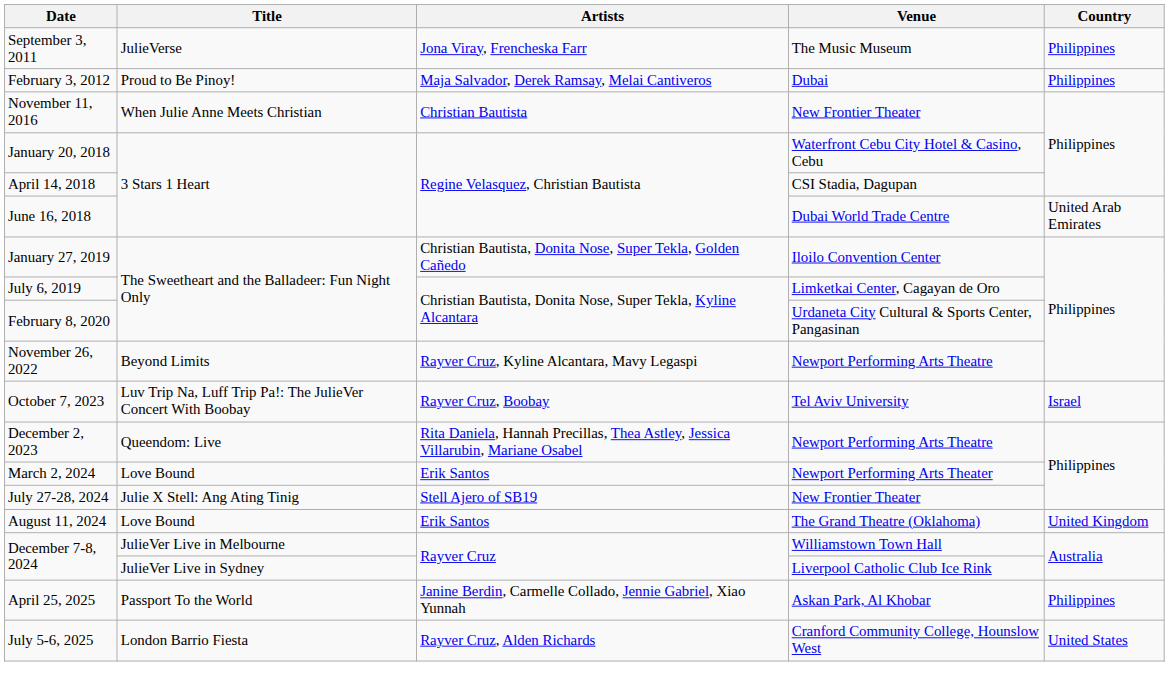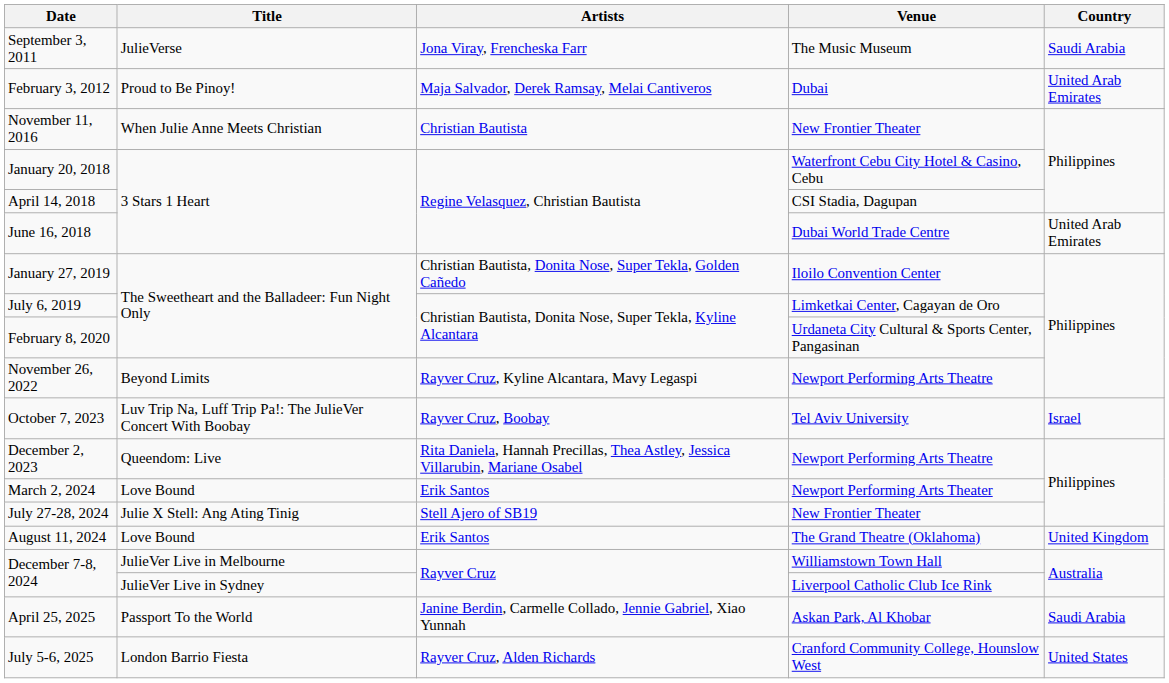 <table class="wikitable">
 <tr>
 <th>Date</th>
 <th>Title</th>
 <th>Artists</th>
 <th>Venue</th>
 <th>Country</th>
 </tr>
 <tr>
 <td>September 3, 2011</td>
 <td>JulieVerse</td>
 <td><a href='#'>Jona Viray</a>, <a href='#'>Frencheska Farr</a></td>
 <td>The Music Museum</td>
-<td><a href='#'>Philippines</a></td>
+<td><a href='#'>Saudi Arabia</a></td>
 </tr>
 <tr>
 <td>February 3, 2012</td>
 <td>Proud to Be Pinoy!</td>
 <td><a href='#'>Maja Salvador</a>, <a href='#'>Derek Ramsay</a>, <a href='#'>Melai Cantiveros</a></td>
 <td><a href='#'>Dubai</a></td>
-<td><a href='#'>Philippines</a></td>
+<td><a href='#'>United Arab Emirates</a></td>
 </tr>
 <tr>
 <td>November 11, 2016</td>
 <td>When Julie Anne Meets Christian</td>
 <td><a href='#'>Christian Bautista</a></td>
 <td><a href='#'>New Frontier Theater</a></td>
 <td rowspan="3">Philippines</td>
 </tr>
 <tr>
 <td>January 20, 2018</td>
 <td rowspan="3">3 Stars 1 Heart</td>
 <td rowspan="3"><a href='#'>Regine Velasquez</a>, Christian Bautista</td>
 <td><a href='#'>Waterfront Cebu City Hotel & Casino</a>, Cebu</td>
 </tr>
 <tr>
 <td>April 14, 2018</td>
 <td>CSI Stadia, Dagupan</td>
 </tr>
 <tr>
 <td>June 16, 2018</td>
 <td><a href='#'>Dubai World Trade Centre</a></td>
 <td>United Arab Emirates</td>
 </tr>
 <tr>
 <td>January 27, 2019</td>
 <td rowspan="3">The Sweetheart and the Balladeer: Fun Night Only</td>
 <td>Christian Bautista, <a href='#'>Donita Nose</a>, <a href='#'>Super Tekla</a>, <a href='#'>Golden Cañedo</a></td>
 <td><a href='#'>Iloilo Convention Center</a></td>
 <td rowspan="4">Philippines</td>
 </tr>
 <tr>
 <td>July 6, 2019</td>
 <td rowspan="2">Christian Bautista, Donita Nose, Super Tekla, <a href='#'>Kyline Alcantara</a></td>
 <td><a href='#'>Limketkai Center</a>, Cagayan de Oro</td>
 </tr>
 <tr>
 <td>February 8, 2020</td>
 <td><a href='#'>Urdaneta City</a> Cultural & Sports Center, Pangasinan</td>
 </tr>
 <tr>
 <td>November 26, 2022</td>
 <td>Beyond Limits</td>
 <td><a href='#'>Rayver Cruz</a>, Kyline Alcantara, Mavy Legaspi</td>
 <td><a href='#'>Newport Performing Arts Theatre</a></td>
 </tr>
 <tr>
 <td>October 7, 2023</td>
 <td>Luv Trip Na, Luff Trip Pa!: The JulieVer Concert With Boobay</td>
 <td><a href='#'>Rayver Cruz</a>, <a href='#'>Boobay</a></td>
 <td><a href='#'>Tel Aviv University</a></td>
 <td><a href='#'>Israel</a></td>
 </tr>
 <tr>
 <td>December 2, 2023</td>
 <td>Queendom: Live</td>
 <td><a href='#'>Rita Daniela</a>, Hannah Precillas, <a href='#'>Thea Astley</a>, <a href='#'>Jessica Villarubin</a>, <a href='#'>Mariane Osabel</a></td>
 <td><a href='#'>Newport Performing Arts Theatre</a></td>
 <td rowspan="3">Philippines</td>
 </tr>
 <tr>
 <td>March 2, 2024</td>
 <td>Love Bound</td>
 <td><a href='#'>Erik Santos</a></td>
 <td><a href='#'>Newport Performing Arts Theater</a></td>
 </tr>
 <tr>
 <td>July 27-28, 2024</td>
 <td>Julie X Stell: Ang Ating Tinig</td>
 <td><a href='#'>Stell Ajero of SB19</a></td>
 <td><a href='#'>New Frontier Theater</a></td>
 </tr>
 <tr>
 <td>August 11, 2024</td>
 <td>Love Bound</td>
 <td><a href='#'>Erik Santos</a></td>
 <td><a href='#'>The Grand Theatre (Oklahoma)</a></td>
 <td><a href='#'>United Kingdom</a></td>
 </tr>
 <tr>
 <td rowspan="2">December 7-8, 2024</td>
 <td>JulieVer Live in Melbourne</td>
 <td rowspan="2"><a href='#'>Rayver Cruz</a></td>
 <td><a href='#'>Williamstown Town Hall</a></td>
 <td rowspan="2"><a href='#'>Australia</a></td>
 </tr>
 <tr>
 <td>JulieVer Live in Sydney</td>
 <td><a href='#'>Liverpool Catholic Club Ice Rink</a></td>
 </tr>
 <tr>
 <td>April 25, 2025</td>
 <td>Passport To the World</td>
 <td><a href='#'>Janine Berdin</a>, Carmelle Collado, <a href='#'>Jennie Gabriel</a>, Xiao Yunnah</td>
 <td><a href='#'>Askan Park, Al Khobar</a></td>
-<td><a href='#'>Philippines</a></td>
+<td><a href='#'>Saudi Arabia</a></td>
 </tr>
 <tr>
 <td>July 5-6, 2025</td>
 <td>London Barrio Fiesta</td>
 <td><a href='#'>Rayver Cruz</a>, <a href='#'>Alden Richards</a></td>
 <td><a href='#'>Cranford Community College, Hounslow West</a></td>
 <td><a href='#'>United States</a></td>
 </tr>
 </table>
